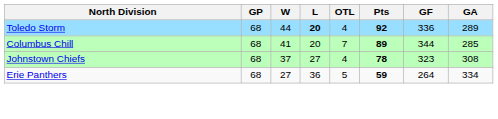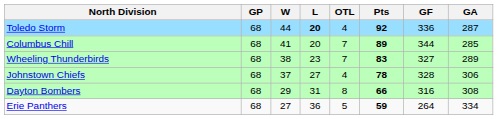 <table class="wikitable" style="text-align:center">
 <tr>
 <th bgcolor="#DDDDFF" width="40%">North Division</th>
 <th bgcolor="#DDDDFF" width="5%">GP</th>
 <th bgcolor="#DDDDFF" width="5%">W</th>
 <th bgcolor="#DDDDFF" width="5%">L</th>
 <th bgcolor="#DDDDFF" width="5%">OTL</th>
 <th bgcolor="#DDDDFF" width="7.5%">Pts</th>
 <th bgcolor="#DDDDFF" width="7.5%">GF</th>
 <th bgcolor="#DDDDFF" width="7.5%">GA</th>
 </tr>
 <tr bgcolor="#97DEFF">
 <td align=left><a href='#'>Toledo Storm</a></td>
 <td>68</td>
 <td>44</td>
 <td><strong>20</strong></td>
 <td>4</td>
 <td><strong>92</strong></td>
 <td>336</td>
-<td>289</td>
+<td>287</td>
 </tr>
 <tr bgcolor="#bbffbb">
 <td align=left><a href='#'>Columbus Chill</a></td>
 <td>68</td>
 <td>41</td>
 <td>20</td>
 <td>7</td>
 <td><strong>89</strong></td>
 <td>344</td>
 <td>285</td>
 </tr>
 <tr bgcolor="#bbffbb">
+<td align=left><a href='#'>Wheeling Thunderbirds</a></td>
+<td>68</td>
+<td>38</td>
+<td>23</td>
+<td>7</td>
+<td><strong>83</strong></td>
+<td>327</td>
+<td>289</td>
+</tr>
+<tr bgcolor="#bbffbb">
 <td align=left><a href='#'>Johnstown Chiefs</a></td>
 <td>68</td>
 <td>37</td>
 <td>27</td>
 <td>4</td>
 <td><strong>78</strong></td>
-<td>323</td>
+<td>328</td>
+<td>306</td>
+</tr>
+<tr bgcolor="#bbffbb">
+<td align=left><a href='#'>Dayton Bombers</a></td>
+<td>68</td>
+<td>29</td>
+<td>31</td>
+<td>8</td>
+<td><strong>66</strong></td>
+<td>316</td>
 <td>308</td>
 </tr>
 <tr>
 <td align=left><a href='#'>Erie Panthers</a></td>
 <td>68</td>
 <td>27</td>
 <td>36</td>
 <td>5</td>
 <td><strong>59</strong></td>
 <td>264</td>
 <td>334</td>
 </tr>
 </table>
